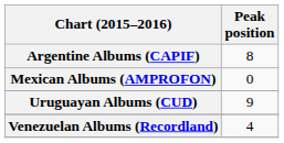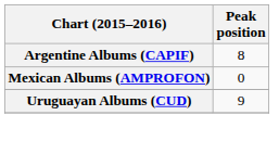 <table class="wikitable sortable plainrowheaders" style="text-align:center">
 <tr>
 <th scope="col">Chart (2015–2016)</th>
 <th scope="col">Peak<br>position</th>
 </tr>
 <tr>
 <th scope="row">Argentine Albums (<a href='#'>CAPIF</a>)</th>
 <td>8</td>
 </tr>
 <tr>
 <th scope="row">Mexican Albums (<a href='#'>AMPROFON</a>)</th>
 <td>0</td>
 </tr>
 <tr>
 </tr>
 <tr>
 <th scope="row">Uruguayan Albums (<a href='#'>CUD</a>)</th>
 <td>9</td>
 </tr>
 <tr>
 </tr>
 <tr>
 </tr>
 <tr>
-<th scope="row">Venezuelan Albums (<a href='#'>Recordland</a>)</th>
-<td style="text-align:center;">4</td>
-</tr>
-<tr>
 </tr>
 </table>
